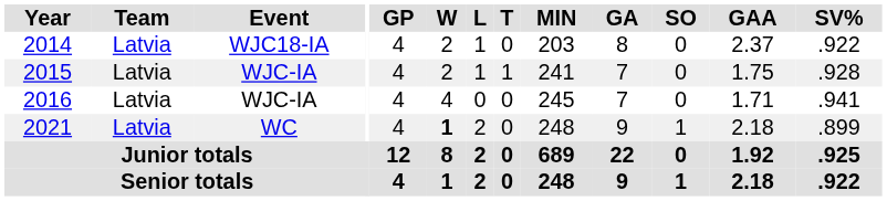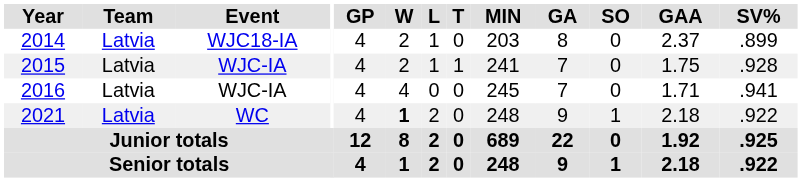 <table border="0" cellpadding="1" cellspacing="0" ID="Table3" style="text-align:center; width:40em;">
 <tr bgcolor="#e0e0e0">
 <th>Year</th>
 <th>Team</th>
 <th>Event</th>
 <th rowspan="99" bgcolor="#ffffff"></th>
 <th>GP</th>
 <th>W</th>
 <th>L</th>
 <th>T</th>
 <th>MIN</th>
 <th>GA</th>
 <th>SO</th>
 <th>GAA</th>
 <th>SV%</th>
 </tr>
 <tr>
 <td><a href='#'>2014</a></td>
 <td><a href='#'>Latvia</a></td>
 <td><a href='#'>WJC18-IA</a></td>
 <td>4</td>
 <td>2</td>
 <td>1</td>
 <td>0</td>
 <td>203</td>
 <td>8</td>
 <td>0</td>
 <td>2.37</td>
-<td>.922</td>
+<td>.899</td>
 </tr>
 <tr bgcolor="#f0f0f0">
 <td><a href='#'>2015</a></td>
 <td>Latvia</td>
 <td><a href='#'>WJC-IA</a></td>
 <td>4</td>
 <td>2</td>
 <td>1</td>
 <td>1</td>
 <td>241</td>
 <td>7</td>
 <td>0</td>
 <td>1.75</td>
 <td>.928</td>
 </tr>
 <tr>
 <td><a href='#'>2016</a></td>
 <td>Latvia</td>
 <td>WJC-IA</td>
 <td>4</td>
 <td>4</td>
 <td>0</td>
 <td>0</td>
 <td>245</td>
 <td>7</td>
 <td>0</td>
 <td>1.71</td>
 <td>.941</td>
 </tr>
 <tr bgcolor="#f0f0f0">
 <td><a href='#'>2021</a></td>
 <td><a href='#'>Latvia</a></td>
 <td><a href='#'>WC</a></td>
 <td>4</td>
 <td><strong>1</strong></td>
 <td>2</td>
 <td>0</td>
 <td>248</td>
 <td>9</td>
 <td>1</td>
 <td>2.18</td>
-<td>.899</td>
+<td>.922</td>
 </tr>
 <tr bgcolor="#e0e0e0">
 <th colspan="4">Junior totals</th>
 <th>12</th>
 <th>8</th>
 <th>2</th>
 <th>0</th>
 <th>689</th>
 <th>22</th>
 <th>0</th>
 <th>1.92</th>
 <th>.925</th>
 </tr>
 <tr bgcolor="#e0e0e0">
 <th colspan="4">Senior totals</th>
 <th>4</th>
 <th>1</th>
 <th>2</th>
 <th>0</th>
 <th>248</th>
 <th>9</th>
 <th>1</th>
 <th>2.18</th>
 <th>.922</th>
 </tr>
 </table>
